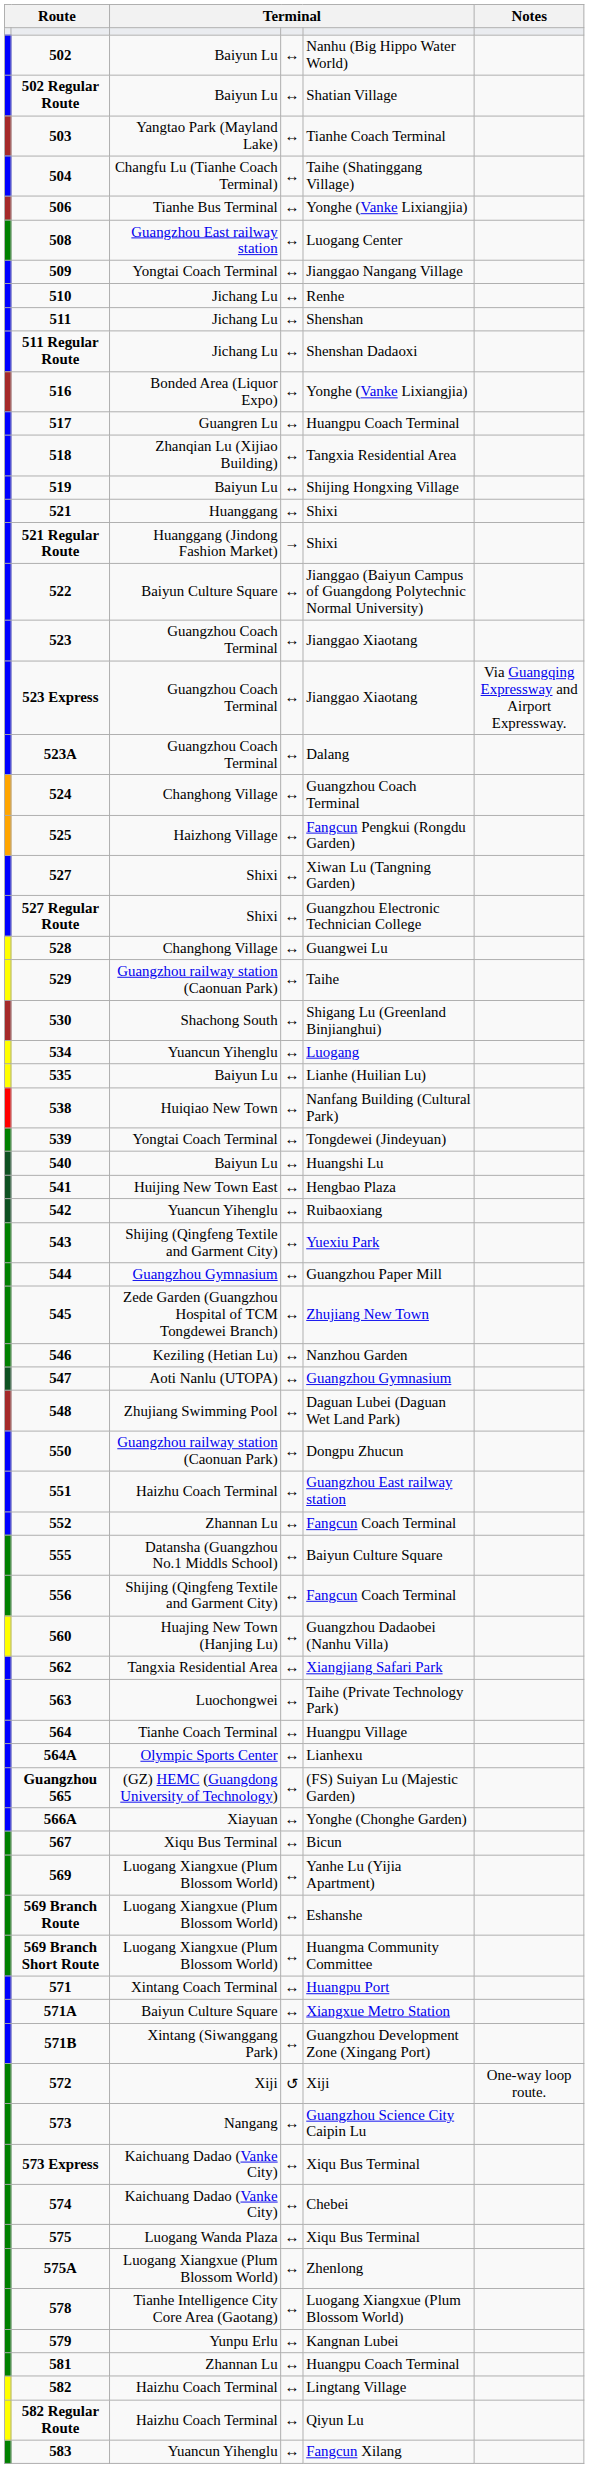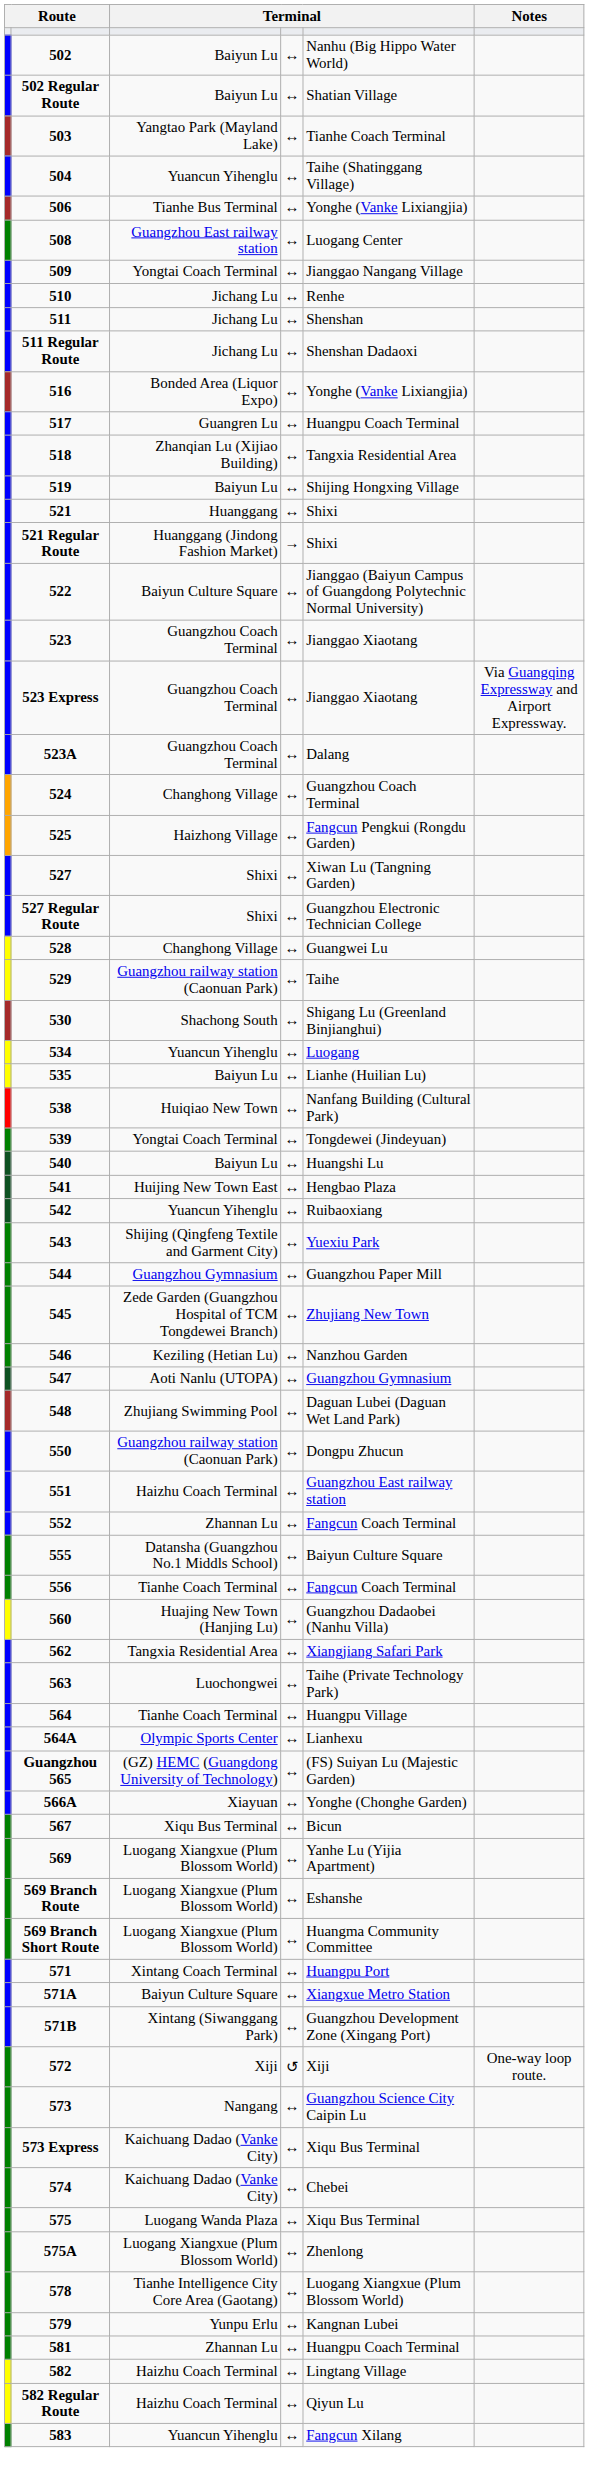 <table class="wikitable sortable" style="width:100%; text-align:center;">
 <tr>
 <th colspan="2" width="18%">Route</th>
 <th colspan="3">Terminal</th>
 <th width="19%">Notes</th>
 </tr>
 <tr style="background:#EAECF0" height=0>
 <td width="1%"></td>
 <td></td>
 <td width="30%"></td>
 <td></td>
 <td width="30%"></td>
 <td></td>
 </tr>
 <tr>
 <td style="background:blue"></td>
 <td><strong>502</strong></td>
 <td align=right>Baiyun Lu</td>
 <td>↔</td>
 <td align=left>Nanhu (Big Hippo Water World)</td>
 <td></td>
 </tr>
 <tr>
 <td style="background:blue"></td>
 <td><strong>502 Regular Route</strong></td>
 <td align=right>Baiyun Lu</td>
 <td>↔</td>
 <td align=left>Shatian Village</td>
 <td></td>
 </tr>
 <tr>
 <td style="background:brown"></td>
 <td><strong>503</strong></td>
 <td align=right>Yangtao Park (Mayland Lake)</td>
 <td>↔</td>
 <td align=left>Tianhe Coach Terminal</td>
 <td></td>
 </tr>
 <tr>
 <td style="background:blue"></td>
 <td><strong>504</strong></td>
-<td align=right>Changfu Lu (Tianhe Coach Terminal)</td>
+<td align=right>Yuancun Yihenglu</td>
 <td>↔</td>
 <td align=left>Taihe (Shatinggang Village)</td>
 <td></td>
 </tr>
 <tr>
 <td style="background:brown"></td>
 <td><strong>506</strong></td>
 <td align=right>Tianhe Bus Terminal</td>
 <td>↔</td>
 <td align=left>Yonghe (<a href='#'>Vanke</a> Lixiangjia)</td>
 <td></td>
 </tr>
 <tr>
 <td style="background:green"></td>
 <td><strong>508</strong></td>
 <td align=right><a href='#'>Guangzhou East railway station</a></td>
 <td>↔</td>
 <td align=left>Luogang Center</td>
 <td></td>
 </tr>
 <tr>
 <td style="background:blue"></td>
 <td><strong>509</strong></td>
 <td align=right>Yongtai Coach Terminal</td>
 <td>↔</td>
 <td align=left>Jianggao Nangang Village</td>
 <td></td>
 </tr>
 <tr>
 <td style="background:blue"></td>
 <td><strong>510</strong></td>
 <td align=right>Jichang Lu</td>
 <td>↔</td>
 <td align=left>Renhe</td>
 <td></td>
 </tr>
 <tr>
 <td style="background:blue"></td>
 <td><strong>511</strong></td>
 <td align=right>Jichang Lu</td>
 <td>↔</td>
 <td align=left>Shenshan</td>
 <td></td>
 </tr>
 <tr>
 <td style="background:blue"></td>
 <td><strong>511 Regular Route</strong></td>
 <td align=right>Jichang Lu</td>
 <td>↔</td>
 <td align=left>Shenshan Dadaoxi</td>
 <td></td>
 </tr>
 <tr>
 <td style="background:brown"></td>
 <td><strong>516</strong></td>
 <td align=right>Bonded Area (Liquor Expo)</td>
 <td>↔</td>
 <td align=left>Yonghe (<a href='#'>Vanke</a> Lixiangjia)</td>
 <td></td>
 </tr>
 <tr>
 <td style="background:blue"></td>
 <td><strong>517</strong></td>
 <td align=right>Guangren Lu</td>
 <td>↔</td>
 <td align=left>Huangpu Coach Terminal</td>
 <td></td>
 </tr>
 <tr>
 <td style="background:blue"></td>
 <td><strong>518</strong></td>
 <td align=right>Zhanqian Lu (Xijiao Building)</td>
 <td>↔</td>
 <td align=left>Tangxia Residential Area</td>
 <td></td>
 </tr>
 <tr>
 <td style="background:blue"></td>
 <td><strong>519</strong></td>
 <td align=right>Baiyun Lu</td>
 <td>↔</td>
 <td align=left>Shijing Hongxing Village</td>
 <td></td>
 </tr>
 <tr>
 <td style="background:blue"></td>
 <td><strong>521</strong></td>
 <td align=right>Huanggang</td>
 <td>↔</td>
 <td align=left>Shixi</td>
 <td></td>
 </tr>
 <tr>
 <td style="background:blue"></td>
 <td><strong>521 Regular Route</strong></td>
 <td align=right>Huanggang (Jindong Fashion Market)</td>
 <td>→</td>
 <td align=left>Shixi</td>
 <td></td>
 </tr>
 <tr>
 <td style="background:blue"></td>
 <td><strong>522</strong></td>
 <td align=right>Baiyun Culture Square</td>
 <td>↔</td>
 <td align=left>Jianggao (Baiyun Campus of Guangdong Polytechnic Normal University)</td>
 <td></td>
 </tr>
 <tr>
 <td style="background:blue"></td>
 <td><strong>523</strong></td>
 <td align=right>Guangzhou Coach Terminal</td>
 <td>↔</td>
 <td align=left>Jianggao Xiaotang</td>
 <td></td>
 </tr>
 <tr>
 <td style="background:blue"></td>
 <td><strong>523 Express</strong></td>
 <td align=right>Guangzhou Coach Terminal</td>
 <td>↔</td>
 <td align=left>Jianggao Xiaotang</td>
 <td>Via <a href='#'>Guangqing Expressway</a> and Airport Expressway.</td>
 </tr>
 <tr>
 <td style="background:blue"></td>
 <td><strong>523A</strong></td>
 <td align=right>Guangzhou Coach Terminal</td>
 <td>↔</td>
 <td align=left>Dalang</td>
 <td></td>
 </tr>
 <tr>
 <td style="background:orange"></td>
 <td><strong>524</strong></td>
 <td align=right>Changhong Village</td>
 <td>↔</td>
 <td align=left>Guangzhou Coach Terminal</td>
 <td></td>
 </tr>
 <tr>
 <td style="background:orange"></td>
 <td><strong>525</strong></td>
 <td align=right>Haizhong Village</td>
 <td>↔</td>
 <td align=left><a href='#'>Fangcun</a> Pengkui (Rongdu Garden)</td>
 <td></td>
 </tr>
 <tr>
 <td style="background:blue"></td>
 <td><strong>527</strong></td>
 <td align=right>Shixi</td>
 <td>↔</td>
 <td align=left>Xiwan Lu (Tangning Garden)</td>
 <td></td>
 </tr>
 <tr>
 <td style="background:blue"></td>
 <td><strong>527 Regular Route</strong></td>
 <td align=right>Shixi</td>
 <td>↔</td>
 <td align=left>Guangzhou Electronic Technician College</td>
 <td></td>
 </tr>
 <tr>
 <td style="background:yellow"></td>
 <td><strong>528</strong></td>
 <td align=right>Changhong Village</td>
 <td>↔</td>
 <td align=left>Guangwei Lu</td>
 <td></td>
 </tr>
 <tr>
 <td style="background:yellow"></td>
 <td><strong>529</strong></td>
 <td align=right><a href='#'>Guangzhou railway station</a> (Caonuan Park)</td>
 <td>↔</td>
 <td align=left>Taihe</td>
 <td></td>
 </tr>
 <tr>
 <td style="background:brown"></td>
 <td><strong>530</strong></td>
 <td align=right>Shachong South</td>
 <td>↔</td>
 <td align=left>Shigang Lu (Greenland Binjianghui)</td>
 <td></td>
 </tr>
 <tr>
 <td style="background:yellow"></td>
 <td><strong>534</strong></td>
 <td align=right>Yuancun Yihenglu</td>
 <td>↔</td>
 <td align=left><a href='#'>Luogang</a></td>
 <td></td>
 </tr>
 <tr>
 <td style="background:yellow"></td>
 <td><strong>535</strong></td>
 <td align=right>Baiyun Lu</td>
 <td>↔</td>
 <td align=left>Lianhe (Huilian Lu)</td>
 <td></td>
 </tr>
 <tr>
 <td style="background:red"></td>
 <td><strong>538</strong></td>
 <td align=right>Huiqiao New Town</td>
 <td>↔</td>
 <td align=left>Nanfang Building (Cultural Park)</td>
 <td></td>
 </tr>
 <tr>
 <td style="background:green"></td>
 <td><strong>539</strong></td>
 <td align=right>Yongtai Coach Terminal</td>
 <td>↔</td>
 <td align=left>Tongdewei (Jindeyuan)</td>
 <td></td>
 </tr>
 <tr>
 <td style="background:#0e5122"></td>
 <td><strong>540</strong></td>
 <td align=right>Baiyun Lu</td>
 <td>↔</td>
 <td align=left>Huangshi Lu</td>
 <td></td>
 </tr>
 <tr>
 <td style="background:#0e5122"></td>
 <td><strong>541</strong></td>
 <td align=right>Huijing New Town East</td>
 <td>↔</td>
 <td align=left>Hengbao Plaza</td>
 <td></td>
 </tr>
 <tr>
 <td style="background:#0e5122"></td>
 <td><strong>542</strong></td>
 <td align=right>Yuancun Yihenglu</td>
 <td>↔</td>
 <td align=left>Ruibaoxiang</td>
 <td></td>
 </tr>
 <tr>
 <td style="background:green"></td>
 <td><strong>543</strong></td>
 <td align=right>Shijing (Qingfeng Textile and Garment City)</td>
 <td>↔</td>
 <td align=left><a href='#'>Yuexiu Park</a></td>
 <td></td>
 </tr>
 <tr>
 <td style="background:green"></td>
 <td><strong>544</strong></td>
 <td align=right><a href='#'>Guangzhou Gymnasium</a></td>
 <td>↔</td>
 <td align=left>Guangzhou Paper Mill</td>
 <td></td>
 </tr>
 <tr>
 <td style="background:green"></td>
 <td><strong>545</strong></td>
 <td align=right>Zede Garden (Guangzhou Hospital of TCM Tongdewei Branch)</td>
 <td>↔</td>
 <td align=left><a href='#'>Zhujiang New Town</a></td>
 <td></td>
 </tr>
 <tr>
 <td style="background:green"></td>
 <td><strong>546</strong></td>
 <td align=right>Keziling (Hetian Lu)</td>
 <td>↔</td>
 <td align=left>Nanzhou Garden</td>
 <td></td>
 </tr>
 <tr>
 <td style="background:#0e5122"></td>
 <td><strong>547</strong></td>
 <td align=right>Aoti Nanlu (UTOPA)</td>
 <td>↔</td>
 <td align=left><a href='#'>Guangzhou Gymnasium</a></td>
 <td></td>
 </tr>
 <tr>
 <td style="background:brown"></td>
 <td><strong>548</strong></td>
 <td align=right>Zhujiang Swimming Pool</td>
 <td>↔</td>
 <td align=left>Daguan Lubei (Daguan Wet Land Park)</td>
 <td></td>
 </tr>
 <tr>
 <td style="background:blue"></td>
 <td><strong>550</strong></td>
 <td align=right><a href='#'>Guangzhou railway station</a> (Caonuan Park)</td>
 <td>↔</td>
 <td align=left>Dongpu Zhucun</td>
 <td></td>
 </tr>
 <tr>
 <td style="background:blue"></td>
 <td><strong>551</strong></td>
 <td align=right>Haizhu Coach Terminal</td>
 <td>↔</td>
 <td align=left><a href='#'>Guangzhou East railway station</a></td>
 <td></td>
 </tr>
 <tr>
 <td style="background:blue"></td>
 <td><strong>552</strong></td>
 <td align=right>Zhannan Lu</td>
 <td>↔</td>
 <td align=left><a href='#'>Fangcun</a> Coach Terminal</td>
 <td></td>
 </tr>
 <tr>
 <td style="background:green"></td>
 <td><strong>555</strong></td>
 <td align=right>Datansha (Guangzhou No.1 Middls School)</td>
 <td>↔</td>
 <td align=left>Baiyun Culture Square</td>
 <td></td>
 </tr>
 <tr>
 <td style="background:green"></td>
 <td><strong>556</strong></td>
-<td align=right>Shijing (Qingfeng Textile and Garment City)</td>
+<td align=right>Tianhe Coach Terminal</td>
 <td>↔</td>
 <td align=left><a href='#'>Fangcun</a> Coach Terminal</td>
 <td></td>
 </tr>
 <tr>
 <td style="background:yellow"></td>
 <td><strong>560</strong></td>
 <td align=right>Huajing New Town (Hanjing Lu)</td>
 <td>↔</td>
 <td align=left>Guangzhou Dadaobei (Nanhu Villa)</td>
 <td></td>
 </tr>
 <tr>
 <td style="background:blue"></td>
 <td><strong>562</strong></td>
 <td align=right>Tangxia Residential Area</td>
 <td>↔</td>
 <td align=left><a href='#'>Xiangjiang Safari Park</a></td>
 <td></td>
 </tr>
 <tr>
 <td style="background:blue"></td>
 <td><strong>563</strong></td>
 <td align=right>Luochongwei</td>
 <td>↔</td>
 <td align=left>Taihe (Private Technology Park)</td>
 <td></td>
 </tr>
 <tr>
 <td style="background:blue"></td>
 <td><strong>564</strong></td>
 <td align=right>Tianhe Coach Terminal</td>
 <td>↔</td>
 <td align=left>Huangpu Village</td>
 <td></td>
 </tr>
 <tr>
 <td style="background:blue"></td>
 <td><strong>564A</strong></td>
 <td align=right><a href='#'>Olympic Sports Center</a></td>
 <td>↔</td>
 <td align=left>Lianhexu</td>
 <td></td>
 </tr>
 <tr>
 <td style="background:blue"></td>
 <td><strong>Guangzhou 565</strong></td>
 <td align=right>(GZ) <a href='#'>HEMC</a> (<a href='#'>Guangdong University of Technology</a>)</td>
 <td>↔</td>
 <td align=left>(FS) Suiyan Lu (Majestic Garden)</td>
 <td></td>
 </tr>
 <tr>
 <td style="background:blue"></td>
 <td><strong>566A</strong></td>
 <td align=right>Xiayuan</td>
 <td>↔</td>
 <td align=left>Yonghe (Chonghe Garden)</td>
 <td></td>
 </tr>
 <tr>
 <td style="background:green"></td>
 <td><strong>567</strong></td>
 <td align=right>Xiqu Bus Terminal</td>
 <td>↔</td>
 <td align=left>Bicun</td>
 <td></td>
 </tr>
 <tr>
 <td style="background:green"></td>
 <td><strong>569</strong></td>
 <td align=right>Luogang Xiangxue (Plum Blossom World)</td>
 <td>↔</td>
 <td align=left>Yanhe Lu (Yijia Apartment)</td>
 <td></td>
 </tr>
 <tr>
 <td style="background:green"></td>
 <td><strong>569 Branch Route</strong></td>
 <td align=right>Luogang Xiangxue (Plum Blossom World)</td>
 <td>↔</td>
 <td align=left>Eshanshe</td>
 <td></td>
 </tr>
 <tr>
 <td style="background:green"></td>
 <td><strong>569 Branch Short Route</strong></td>
 <td align=right>Luogang Xiangxue (Plum Blossom World)</td>
 <td>↔</td>
 <td align=left>Huangma Community Committee</td>
 <td></td>
 </tr>
 <tr>
 <td style="background:blue"></td>
 <td><strong>571</strong></td>
 <td align=right>Xintang Coach Terminal</td>
 <td>↔</td>
 <td align=left><a href='#'>Huangpu Port</a></td>
 <td></td>
 </tr>
 <tr>
 <td style="background:blue"></td>
 <td><strong>571A</strong></td>
 <td align=right>Baiyun Culture Square</td>
 <td>↔</td>
 <td align=left><a href='#'>Xiangxue Metro Station</a></td>
 <td></td>
 </tr>
 <tr>
 <td style="background:blue"></td>
 <td><strong>571B</strong></td>
 <td align=right>Xintang (Siwanggang Park)</td>
 <td>↔</td>
 <td align=left>Guangzhou Development Zone (Xingang Port)</td>
 <td></td>
 </tr>
 <tr>
 <td style="background:green"></td>
 <td><strong>572</strong></td>
 <td align=right>Xiji</td>
 <td>↺</td>
 <td align=left>Xiji</td>
 <td>One-way loop route.</td>
 </tr>
 <tr>
 <td style="background:green"></td>
 <td><strong>573</strong></td>
 <td align=right>Nangang</td>
 <td>↔</td>
 <td align=left><a href='#'>Guangzhou Science City</a> Caipin Lu</td>
 <td></td>
 </tr>
 <tr>
 <td style="background:green"></td>
 <td><strong>573 Express</strong></td>
 <td align=right>Kaichuang Dadao (<a href='#'>Vanke</a> City)</td>
 <td>↔</td>
 <td align=left>Xiqu Bus Terminal</td>
 <td></td>
 </tr>
 <tr>
 <td style="background:green"></td>
 <td><strong>574</strong></td>
 <td align=right>Kaichuang Dadao (<a href='#'>Vanke</a> City)</td>
 <td>↔</td>
 <td align=left>Chebei</td>
 <td></td>
 </tr>
 <tr>
 <td style="background:green"></td>
 <td><strong>575</strong></td>
 <td align=right>Luogang Wanda Plaza</td>
 <td>↔</td>
 <td align=left>Xiqu Bus Terminal</td>
 <td></td>
 </tr>
 <tr>
 <td style="background:green"></td>
 <td><strong>575A</strong></td>
 <td align=right>Luogang Xiangxue (Plum Blossom World)</td>
 <td>↔</td>
 <td align=left>Zhenlong</td>
 <td></td>
 </tr>
 <tr>
 <td style="background:green"></td>
 <td><strong>578</strong></td>
 <td align=right>Tianhe Intelligence City Core Area (Gaotang)</td>
 <td>↔</td>
 <td align=left>Luogang Xiangxue (Plum Blossom World)</td>
 <td></td>
 </tr>
 <tr>
 <td style="background:green"></td>
 <td><strong>579</strong></td>
 <td align=right>Yunpu Erlu</td>
 <td>↔</td>
 <td align=left>Kangnan Lubei</td>
 <td></td>
 </tr>
 <tr>
 <td style="background:green"></td>
 <td><strong>581</strong></td>
 <td align=right>Zhannan Lu</td>
 <td>↔</td>
 <td align=left>Huangpu Coach Terminal</td>
 <td></td>
 </tr>
 <tr>
 <td style="background:yellow"></td>
 <td><strong>582</strong></td>
 <td align=right>Haizhu Coach Terminal</td>
 <td>↔</td>
 <td align=left>Lingtang Village</td>
 <td></td>
 </tr>
 <tr>
 <td style="background:yellow"></td>
 <td><strong>582 Regular Route</strong></td>
 <td align=right>Haizhu Coach Terminal</td>
 <td>↔</td>
 <td align=left>Qiyun Lu</td>
 <td></td>
 </tr>
 <tr>
 <td style="background:green"></td>
 <td><strong>583</strong></td>
 <td align=right>Yuancun Yihenglu</td>
 <td>↔</td>
 <td align=left><a href='#'>Fangcun</a> Xilang</td>
 <td></td>
 </tr>
 </table>
